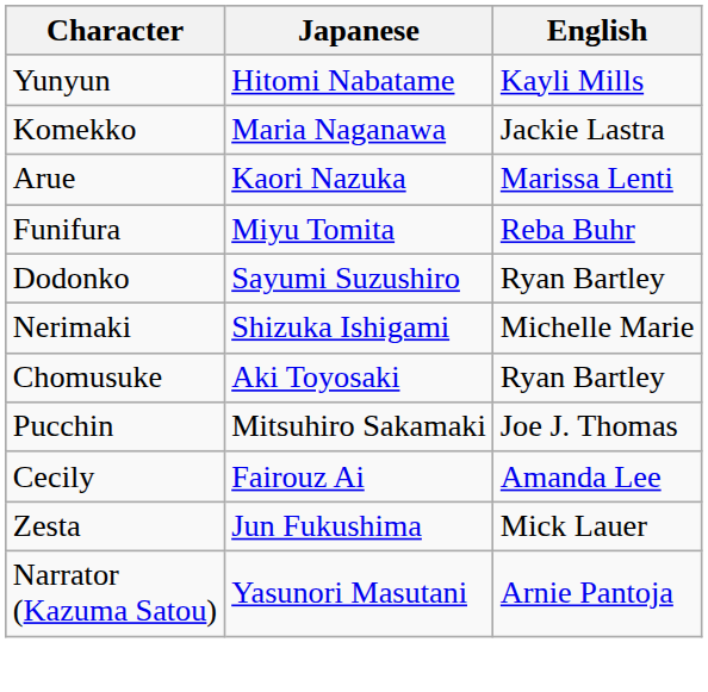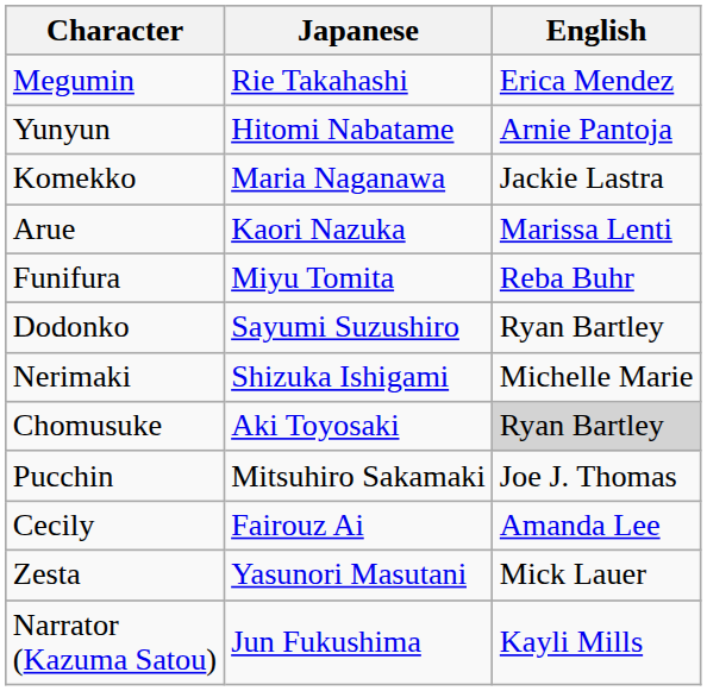 <table class="wikitable sortable">
 <tr>
 <th>Character</th>
 <th>Japanese</th>
 <th>English</th>
 </tr>
 <tr>
+<td><a href='#'>Megumin</a></td>
+<td><a href='#'>Rie Takahashi</a></td>
+<td><a href='#'>Erica Mendez</a></td>
+</tr>
+<tr>
 <td>Yunyun</td>
 <td><a href='#'>Hitomi Nabatame</a></td>
-<td><a href='#'>Kayli Mills</a></td>
+<td><a href='#'>Arnie Pantoja</a></td>
 </tr>
 <tr>
 <td>Komekko</td>
 <td><a href='#'>Maria Naganawa</a></td>
 <td>Jackie Lastra</td>
 </tr>
 <tr>
 <td>Arue</td>
 <td><a href='#'>Kaori Nazuka</a></td>
 <td><a href='#'>Marissa Lenti</a></td>
 </tr>
 <tr>
 <td>Funifura</td>
 <td><a href='#'>Miyu Tomita</a></td>
 <td><a href='#'>Reba Buhr</a></td>
 </tr>
 <tr>
 <td>Dodonko</td>
 <td><a href='#'>Sayumi Suzushiro</a></td>
 <td>Ryan Bartley</td>
 </tr>
 <tr>
 <td>Nerimaki</td>
 <td><a href='#'>Shizuka Ishigami</a></td>
 <td>Michelle Marie</td>
 </tr>
 <tr>
 <td>Chomusuke</td>
 <td><a href='#'>Aki Toyosaki</a></td>
-<td>Ryan Bartley</td>
+<td style="background: lightgrey;">Ryan Bartley</td>
 </tr>
 <tr>
 <td>Pucchin</td>
 <td>Mitsuhiro Sakamaki</td>
 <td>Joe J. Thomas</td>
 </tr>
 <tr>
 <td>Cecily</td>
 <td><a href='#'>Fairouz Ai</a></td>
 <td><a href='#'>Amanda Lee</a></td>
 </tr>
 <tr>
 <td>Zesta</td>
-<td><a href='#'>Jun Fukushima</a></td>
+<td><a href='#'>Yasunori Masutani</a></td>
 <td>Mick Lauer</td>
 </tr>
 <tr>
 <td>Narrator <br> (<a href='#'>Kazuma Satou</a>)</td>
-<td><a href='#'>Yasunori Masutani</a></td>
-<td><a href='#'>Arnie Pantoja</a></td>
+<td><a href='#'>Jun Fukushima</a></td>
+<td><a href='#'>Kayli Mills</a></td>
 </tr>
 </table>
